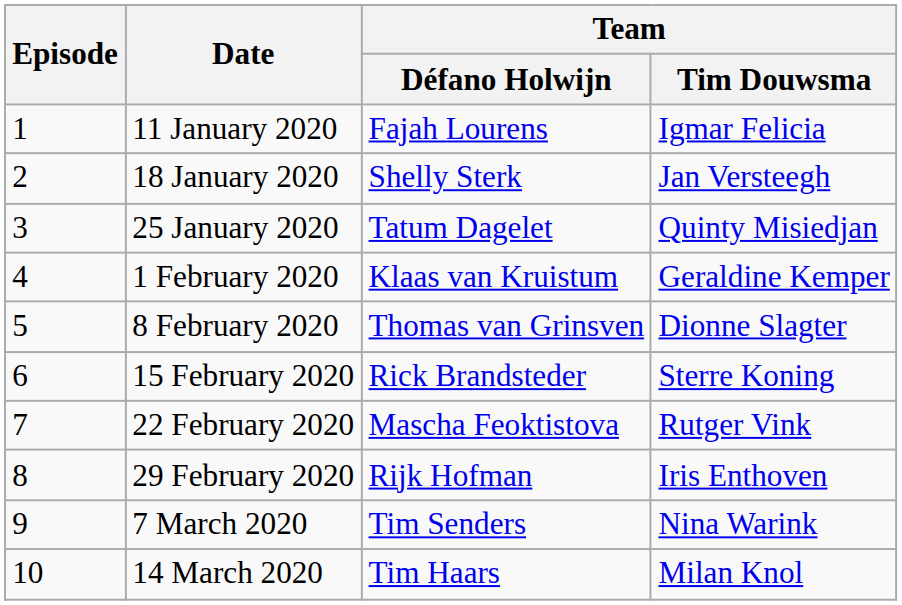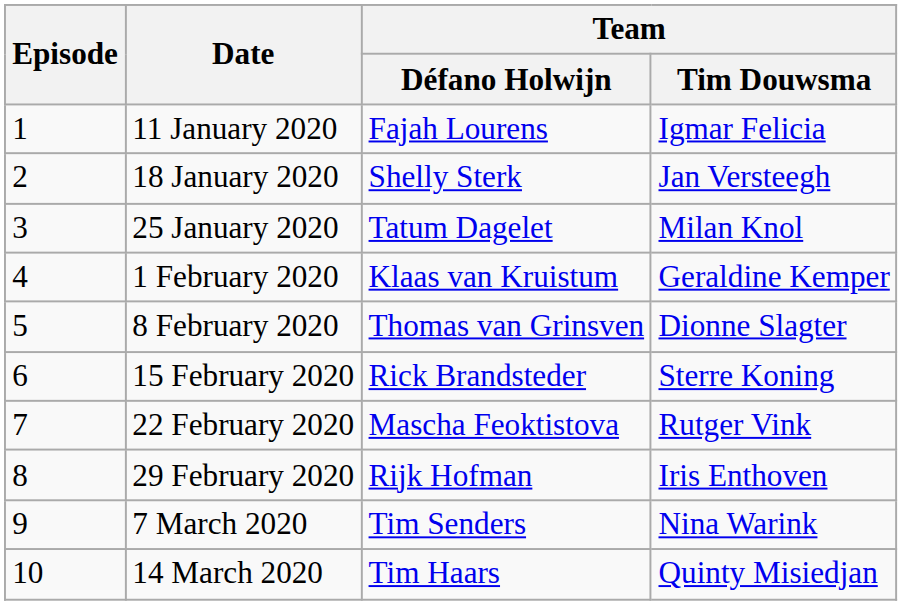 <table class="wikitable">
 <tr>
 <th rowspan="2">Episode</th>
 <th rowspan="2">Date</th>
 <th colspan="2">Team</th>
 </tr>
 <tr>
 <th>Défano Holwijn</th>
 <th>Tim Douwsma</th>
 </tr>
 <tr>
 <td>1</td>
 <td>11 January 2020</td>
 <td><a href='#'>Fajah Lourens</a></td>
 <td><a href='#'>Igmar Felicia</a></td>
 </tr>
 <tr>
 <td>2</td>
 <td>18 January 2020</td>
 <td><a href='#'>Shelly Sterk</a></td>
 <td><a href='#'>Jan Versteegh</a></td>
 </tr>
 <tr>
 <td>3</td>
 <td>25 January 2020</td>
 <td><a href='#'>Tatum Dagelet</a></td>
-<td><a href='#'>Quinty Misiedjan</a></td>
+<td><a href='#'>Milan Knol</a></td>
 </tr>
 <tr>
 <td>4</td>
 <td>1 February 2020</td>
 <td><a href='#'>Klaas van Kruistum</a></td>
 <td><a href='#'>Geraldine Kemper</a></td>
 </tr>
 <tr>
 <td>5</td>
 <td>8 February 2020</td>
 <td><a href='#'>Thomas van Grinsven</a></td>
 <td><a href='#'>Dionne Slagter</a></td>
 </tr>
 <tr>
 <td>6</td>
 <td>15 February 2020</td>
 <td><a href='#'>Rick Brandsteder</a></td>
 <td><a href='#'>Sterre Koning</a></td>
 </tr>
 <tr>
 <td>7</td>
 <td>22 February 2020</td>
 <td><a href='#'>Mascha Feoktistova</a></td>
 <td><a href='#'>Rutger Vink</a></td>
 </tr>
 <tr>
 <td>8</td>
 <td>29 February 2020</td>
 <td><a href='#'>Rijk Hofman</a></td>
 <td><a href='#'>Iris Enthoven</a></td>
 </tr>
 <tr>
 <td>9</td>
 <td>7 March 2020</td>
 <td><a href='#'>Tim Senders</a></td>
 <td><a href='#'>Nina Warink</a></td>
 </tr>
 <tr>
 <td>10</td>
 <td>14 March 2020</td>
 <td><a href='#'>Tim Haars</a></td>
-<td><a href='#'>Milan Knol</a></td>
+<td><a href='#'>Quinty Misiedjan</a></td>
 </tr>
 </table>
